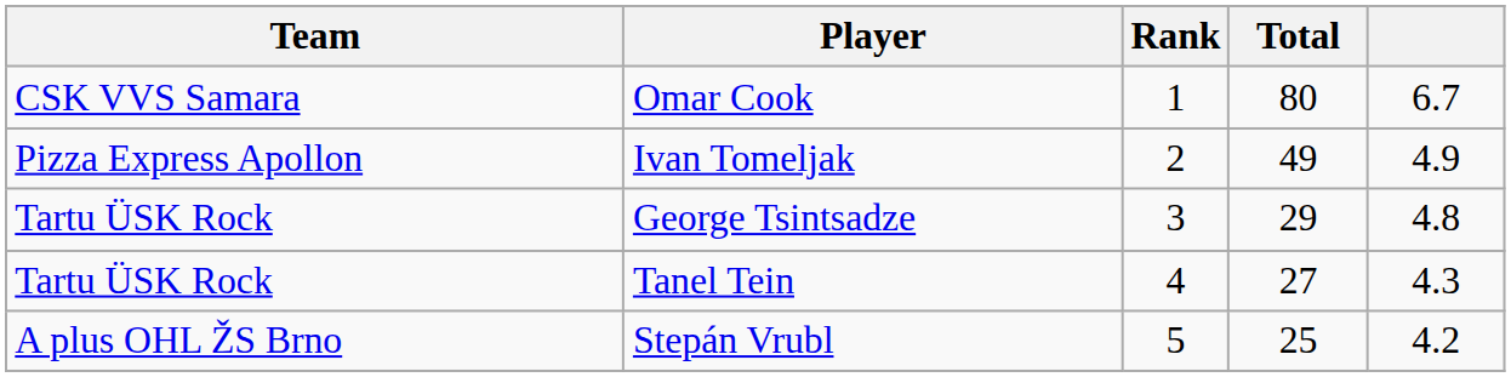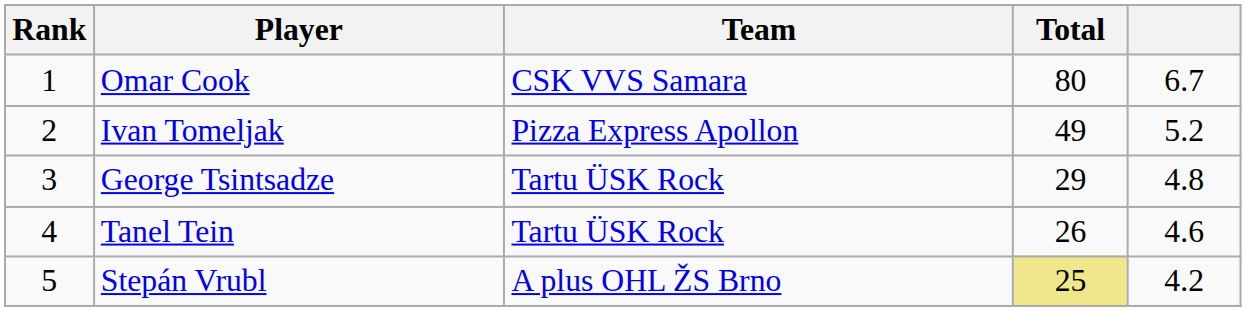 <table class="wikitable" style="text-align:center">
 <tr>
+<th>Rank</th>
+<th width=200>Player</th>
 <th width=250>Team</th>
-<th width=200>Player</th>
-<th>Rank</th>
 <th width=50>Total</th>
 <th width=50></th>
 </tr>
 <tr>
+<td>1</td>
+<td align=left> <a href='#'>Omar Cook</a></td>
 <td align=left> <a href='#'>CSK VVS Samara</a></td>
-<td align=left> <a href='#'>Omar Cook</a></td>
-<td>1</td>
 <td>80</td>
 <td>6.7</td>
 </tr>
 <tr>
+<td>2</td>
+<td align=left> <a href='#'>Ivan Tomeljak</a></td>
 <td align=left> <a href='#'>Pizza Express Apollon</a></td>
-<td align=left> <a href='#'>Ivan Tomeljak</a></td>
-<td>2</td>
 <td>49</td>
-<td>4.9</td>
+<td>5.2</td>
 </tr>
 <tr>
+<td>3</td>
+<td align=left> <a href='#'>George Tsintsadze</a></td>
 <td align=left> <a href='#'>Tartu ÜSK Rock</a></td>
-<td align=left> <a href='#'>George Tsintsadze</a></td>
-<td>3</td>
 <td>29</td>
 <td>4.8</td>
 </tr>
 <tr>
+<td>4</td>
+<td align=left> <a href='#'>Tanel Tein</a></td>
 <td align=left> <a href='#'>Tartu ÜSK Rock</a></td>
-<td align=left> <a href='#'>Tanel Tein</a></td>
-<td>4</td>
-<td>27</td>
-<td>4.3</td>
+<td>26</td>
+<td>4.6</td>
 </tr>
 <tr>
+<td>5</td>
+<td align=left> <a href='#'>Stepán Vrubl</a></td>
 <td align=left> <a href='#'>A plus OHL ŽS Brno</a></td>
-<td align=left> <a href='#'>Stepán Vrubl</a></td>
-<td>5</td>
-<td>25</td>
+<td style="background: khaki;">25</td>
 <td>4.2</td>
 </tr>
 </table>
